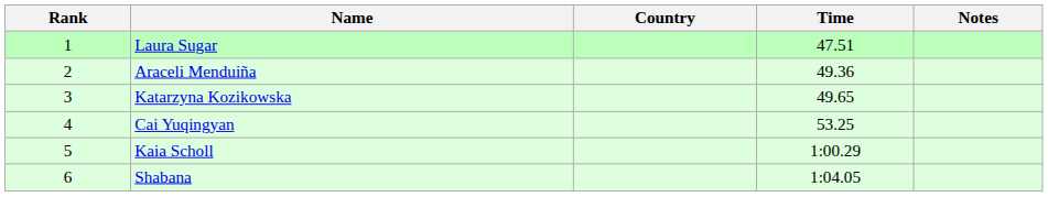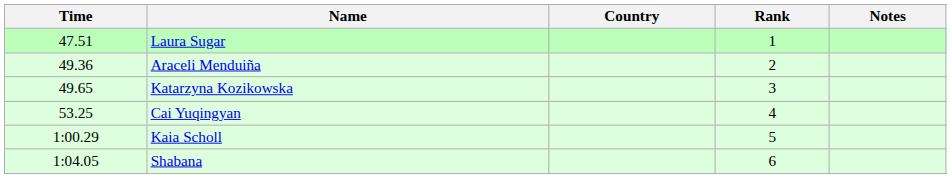 <table class="wikitable" style="text-align:center;width: 50%">
 <tr>
-<th>Rank</th>
+<th>Time</th>
 <th>Name</th>
 <th>Country</th>
-<th>Time</th>
+<th>Rank</th>
 <th>Notes</th>
 </tr>
 <tr bgcolor=bbffbb>
-<td>1</td>
+<td>47.51</td>
 <td align="left"><a href='#'>Laura Sugar</a></td>
 <td align="left"></td>
-<td>47.51</td>
+<td>1</td>
 <td></td>
 </tr>
 <tr bgcolor=ddffdd>
-<td>2</td>
+<td>49.36</td>
 <td align="left"><a href='#'>Araceli Menduiña</a></td>
 <td align="left"></td>
-<td>49.36</td>
+<td>2</td>
 <td></td>
 </tr>
 <tr bgcolor=ddffdd>
-<td>3</td>
+<td>49.65</td>
 <td align="left"><a href='#'>Katarzyna Kozikowska</a></td>
 <td align="left"></td>
-<td>49.65</td>
+<td>3</td>
 <td></td>
 </tr>
 <tr bgcolor=ddffdd>
-<td>4</td>
+<td>53.25</td>
 <td align="left"><a href='#'>Cai Yuqingyan</a></td>
 <td align="left"></td>
-<td>53.25</td>
+<td>4</td>
 <td></td>
 </tr>
 <tr bgcolor=ddffdd>
-<td>5</td>
+<td>1:00.29</td>
 <td align="left"><a href='#'>Kaia Scholl</a></td>
 <td align="left"></td>
-<td>1:00.29</td>
+<td>5</td>
 <td></td>
 </tr>
 <tr bgcolor=ddffdd>
-<td>6</td>
+<td>1:04.05</td>
 <td align="left"><a href='#'>Shabana</a></td>
 <td align="left"></td>
-<td>1:04.05</td>
+<td>6</td>
 <td></td>
 </tr>
 </table>
